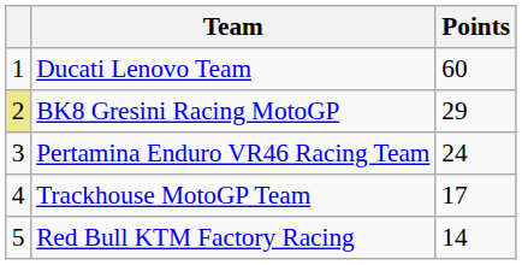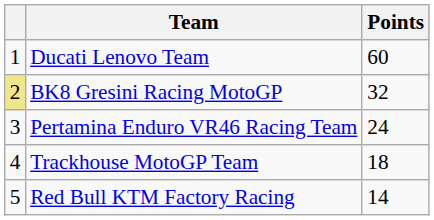 <table class="wikitable" style="font-size: 95%;">
 <tr>
 <th></th>
 <th>Team</th>
 <th>Points</th>
 </tr>
 <tr>
 <td align=center>1</td>
 <td> <a href='#'>Ducati Lenovo Team</a></td>
 <td align=left>60</td>
 </tr>
 <tr>
 <td align=center style="background: khaki;">2</td>
 <td> <a href='#'>BK8 Gresini Racing MotoGP</a></td>
-<td align=left>29</td>
+<td align=left>32</td>
 </tr>
 <tr>
 <td align=center>3</td>
 <td> <a href='#'>Pertamina Enduro VR46 Racing Team</a></td>
 <td align=left>24</td>
 </tr>
 <tr>
 <td align=center>4</td>
 <td> <a href='#'>Trackhouse MotoGP Team</a></td>
-<td align=left>17</td>
+<td align=left>18</td>
 </tr>
 <tr>
 <td align=center>5</td>
 <td> <a href='#'>Red Bull KTM Factory Racing</a></td>
 <td align=left>14</td>
 </tr>
 </table>
